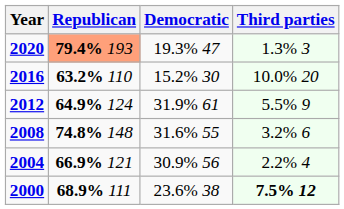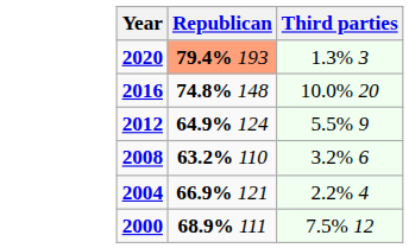 <table class="wikitable" style="float:right; font-size:95%;">
 <tr bgcolor=lightgrey>
 <th>Year</th>
 <th><a href='#'>Republican</a></th>
-<th><a href='#'>Democratic</a></th>
 <th><a href='#'>Third parties</a></th>
 </tr>
 <tr>
 <td style="text-align:center;" ><strong><a href='#'>2020</a></strong></td>
 <td style="background: lightsalmon; text-align:center;" ><strong>79.4%</strong> <em>193</em></td>
-<td style="text-align:center;" >19.3% <em>47</em></td>
 <td style="text-align:center; background:honeyDew;">1.3% <em>3</em></td>
 </tr>
 <tr>
 <td style="text-align:center;" ><strong><a href='#'>2016</a></strong></td>
-<td style="text-align:center;" ><strong>63.2%</strong> <em>110</em></td>
-<td style="text-align:center;" >15.2% <em>30</em></td>
+<td style="text-align:center;" ><strong>74.8%</strong> <em>148</em></td>
 <td style="text-align:center; background:honeyDew;">10.0% <em>20</em></td>
 </tr>
 <tr>
 <td style="text-align:center;" ><strong><a href='#'>2012</a></strong></td>
 <td style="text-align:center;" ><strong>64.9%</strong> <em>124</em></td>
-<td style="text-align:center;" >31.9% <em>61</em></td>
 <td style="text-align:center; background:honeyDew;">5.5% <em>9</em></td>
 </tr>
 <tr>
 <td style="text-align:center;" ><strong><a href='#'>2008</a></strong></td>
-<td style="text-align:center;" ><strong>74.8%</strong> <em>148</em></td>
-<td style="text-align:center;" >31.6% <em>55</em></td>
+<td style="text-align:center;" ><strong>63.2%</strong> <em>110</em></td>
 <td style="text-align:center; background:honeyDew;">3.2% <em>6</em></td>
 </tr>
 <tr>
 <td style="text-align:center;" ><strong><a href='#'>2004</a></strong></td>
 <td style="text-align:center;" ><strong>66.9%</strong> <em>121</em></td>
-<td style="text-align:center;" >30.9% <em>56</em></td>
 <td style="text-align:center; background:honeyDew;">2.2% <em>4</em></td>
 </tr>
 <tr>
 <td style="text-align:center;" ><strong><a href='#'>2000</a></strong></td>
 <td style="text-align:center;" ><strong>68.9%</strong> <em>111</em></td>
-<td style="text-align:center;" >23.6% <em>38</em></td>
-<td style="text-align:center; background:honeyDew;"><strong>7.5% <em>12</em></strong></td>
+<td style="text-align:center; background:honeyDew;">7.5% <em>12</em></td>
 </tr>
 </table>
